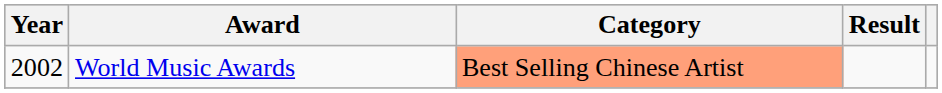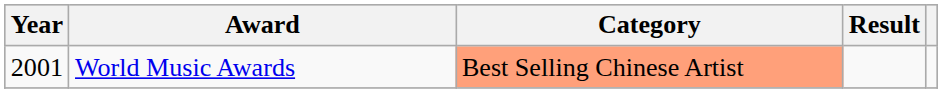 <table class="wikitable">
 <tr>
 <th>Year</th>
 <th width="230">Award</th>
 <th width="230">Category</th>
 <th>Result</th>
 <th></th>
 </tr>
 <tr>
-<td>2002</td>
+<td>2001</td>
 <td><a href='#'>World Music Awards</a></td>
 <td style="background: lightsalmon;">Best Selling Chinese Artist</td>
 <td></td>
 <td align="center"></td>
 </tr>
 </table>
